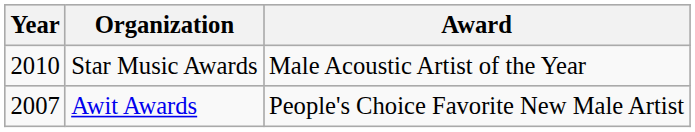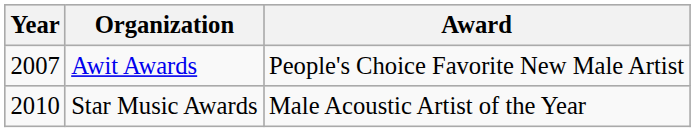 <table class="wikitable" style="font-size: 95%;">
 <tr>
 <th>Year</th>
 <th>Organization</th>
 <th>Award</th>
 </tr>
 <tr>
+<td>2007</td>
+<td><a href='#'>Awit Awards</a></td>
+<td>People's Choice Favorite New Male Artist</td>
+</tr>
+<tr>
 <td>2010</td>
 <td>Star Music Awards</td>
 <td>Male Acoustic Artist of the Year</td>
 </tr>
-<tr>
-<td>2007</td>
-<td><a href='#'>Awit Awards</a></td>
-<td>People's Choice Favorite New Male Artist</td>
-</tr>
 </table>
